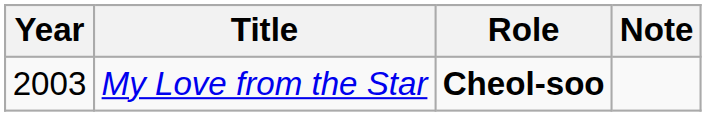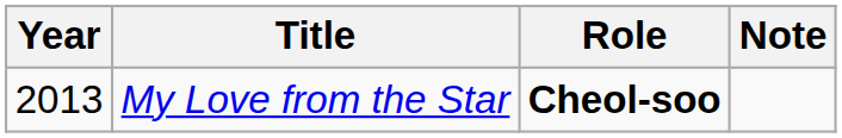 <table class="wikitable">
 <tr>
 <th>Year</th>
 <th>Title</th>
 <th>Role</th>
 <th>Note</th>
 </tr>
 <tr>
-<td>2003</td>
+<td>2013</td>
 <td><em><a href='#'>My Love from the Star</a></em></td>
 <td><strong>Cheol-soo</strong></td>
 <td></td>
 </tr>
 </table>
